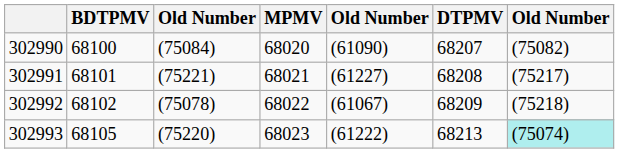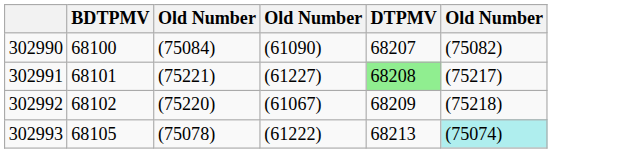 <table class="wikitable">
 <tr>
 <th></th>
 <th>BDTPMV</th>
 <th>Old Number</th>
-<th>MPMV</th>
 <th>Old Number</th>
 <th>DTPMV</th>
 <th>Old Number</th>
 </tr>
 <tr>
 <td>302990</td>
 <td>68100</td>
 <td>(75084)</td>
-<td>68020</td>
 <td>(61090)</td>
 <td>68207</td>
 <td>(75082)</td>
 </tr>
 <tr>
 <td>302991</td>
 <td>68101</td>
 <td>(75221)</td>
-<td>68021</td>
 <td>(61227)</td>
-<td>68208</td>
+<td style="background: lightgreen;">68208</td>
 <td>(75217)</td>
 </tr>
 <tr>
 <td>302992</td>
 <td>68102</td>
-<td>(75078)</td>
-<td>68022</td>
+<td>(75220)</td>
 <td>(61067)</td>
 <td>68209</td>
 <td>(75218)</td>
 </tr>
 <tr>
 <td>302993</td>
 <td>68105</td>
-<td>(75220)</td>
-<td>68023</td>
+<td>(75078)</td>
 <td>(61222)</td>
 <td>68213</td>
 <td style="background: paleturquoise;">(75074)</td>
 </tr>
 </table>
